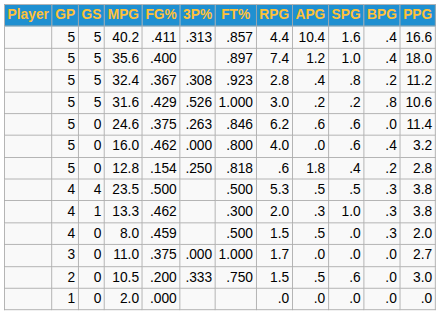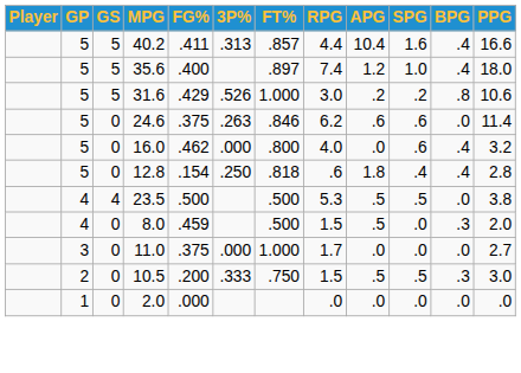 <table class="wikitable sortable" style="text-align:right;">
 <tr>
 <th style="background:#1F90D1; color:#FFC139">Player</th>
 <th style="background:#1F90D1; color:#FFC139">GP</th>
 <th style="background:#1F90D1; color:#FFC139">GS</th>
 <th style="background:#1F90D1; color:#FFC139">MPG</th>
 <th style="background:#1F90D1; color:#FFC139">FG%</th>
 <th style="background:#1F90D1; color:#FFC139">3P%</th>
 <th style="background:#1F90D1; color:#FFC139">FT%</th>
 <th style="background:#1F90D1; color:#FFC139">RPG</th>
 <th style="background:#1F90D1; color:#FFC139">APG</th>
 <th style="background:#1F90D1; color:#FFC139">SPG</th>
 <th style="background:#1F90D1; color:#FFC139">BPG</th>
 <th style="background:#1F90D1; color:#FFC139">PPG</th>
 </tr>
 <tr>
 <td style="text-align:left;"></td>
 <td>5</td>
 <td>5</td>
 <td>40.2</td>
 <td>.411</td>
 <td>.313</td>
 <td>.857</td>
 <td>4.4</td>
 <td>10.4</td>
 <td>1.6</td>
 <td>.4</td>
 <td>16.6</td>
 </tr>
 <tr>
 <td style="text-align:left;"></td>
 <td>5</td>
 <td>5</td>
 <td>35.6</td>
 <td>.400</td>
 <td></td>
 <td>.897</td>
 <td>7.4</td>
 <td>1.2</td>
 <td>1.0</td>
 <td>.4</td>
 <td>18.0</td>
-</tr>
-<tr>
-<td style="text-align:left;"></td>
-<td>5</td>
-<td>5</td>
-<td>32.4</td>
-<td>.367</td>
-<td>.308</td>
-<td>.923</td>
-<td>2.8</td>
-<td>.4</td>
-<td>.8</td>
-<td>.2</td>
-<td>11.2</td>
 </tr>
 <tr>
 <td style="text-align:left;"></td>
 <td>5</td>
 <td>5</td>
 <td>31.6</td>
 <td>.429</td>
 <td>.526</td>
 <td>1.000</td>
 <td>3.0</td>
 <td>.2</td>
 <td>.2</td>
 <td>.8</td>
 <td>10.6</td>
 </tr>
 <tr>
 <td style="text-align:left;"></td>
 <td>5</td>
 <td>0</td>
 <td>24.6</td>
 <td>.375</td>
 <td>.263</td>
 <td>.846</td>
 <td>6.2</td>
 <td>.6</td>
 <td>.6</td>
 <td>.0</td>
 <td>11.4</td>
 </tr>
 <tr>
 <td style="text-align:left;"></td>
 <td>5</td>
 <td>0</td>
 <td>16.0</td>
 <td>.462</td>
 <td>.000</td>
 <td>.800</td>
 <td>4.0</td>
 <td>.0</td>
 <td>.6</td>
 <td>.4</td>
 <td>3.2</td>
 </tr>
 <tr>
 <td style="text-align:left;"></td>
 <td>5</td>
 <td>0</td>
 <td>12.8</td>
 <td>.154</td>
 <td>.250</td>
 <td>.818</td>
 <td>.6</td>
 <td>1.8</td>
 <td>.4</td>
-<td>.2</td>
+<td>.4</td>
 <td>2.8</td>
 </tr>
 <tr>
 <td style="text-align:left;"></td>
 <td>4</td>
 <td>4</td>
 <td>23.5</td>
 <td>.500</td>
 <td></td>
 <td>.500</td>
 <td>5.3</td>
 <td>.5</td>
 <td>.5</td>
-<td>.3</td>
-<td>3.8</td>
-</tr>
-<tr>
-<td style="text-align:left;"></td>
-<td>4</td>
-<td>1</td>
-<td>13.3</td>
-<td>.462</td>
-<td></td>
-<td>.300</td>
-<td>2.0</td>
-<td>.3</td>
-<td>1.0</td>
-<td>.3</td>
+<td>.0</td>
 <td>3.8</td>
 </tr>
 <tr>
 <td style="text-align:left;"></td>
 <td>4</td>
 <td>0</td>
 <td>8.0</td>
 <td>.459</td>
 <td></td>
 <td>.500</td>
 <td>1.5</td>
 <td>.5</td>
 <td>.0</td>
 <td>.3</td>
 <td>2.0</td>
 </tr>
 <tr>
 <td style="text-align:left;"></td>
 <td>3</td>
 <td>0</td>
 <td>11.0</td>
 <td>.375</td>
 <td>.000</td>
 <td>1.000</td>
 <td>1.7</td>
 <td>.0</td>
 <td>.0</td>
 <td>.0</td>
 <td>2.7</td>
 </tr>
 <tr>
 <td style="text-align:left;"></td>
 <td>2</td>
 <td>0</td>
 <td>10.5</td>
 <td>.200</td>
 <td>.333</td>
 <td>.750</td>
 <td>1.5</td>
 <td>.5</td>
-<td>.6</td>
-<td>.0</td>
+<td>.5</td>
+<td>.3</td>
 <td>3.0</td>
 </tr>
 <tr>
 <td style="text-align:left;"></td>
 <td>1</td>
 <td>0</td>
 <td>2.0</td>
 <td>.000</td>
 <td></td>
 <td></td>
 <td>.0</td>
 <td>.0</td>
 <td>.0</td>
 <td>.0</td>
 <td>.0</td>
 </tr>
 </table>
